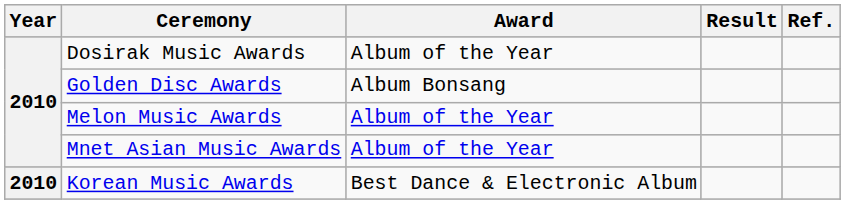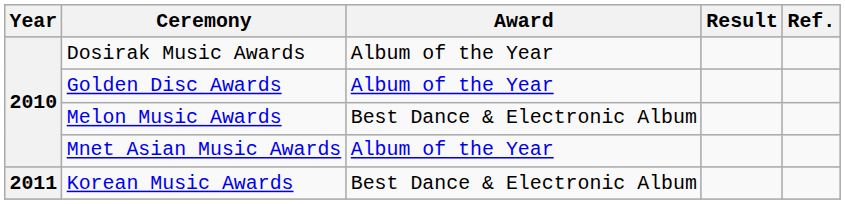 <table class="wikitable plainrowheaders">
 <tr>
 <th>Year</th>
 <th>Ceremony</th>
 <th>Award</th>
 <th>Result</th>
 <th>Ref.</th>
 </tr>
 <tr>
 <th scope="row" rowspan="4">2010</th>
 <td>Dosirak Music Awards</td>
 <td>Album of the Year</td>
 <td></td>
 <td style="text-align:center"></td>
 </tr>
 <tr>
 <td><a href='#'>Golden Disc Awards</a></td>
-<td>Album Bonsang</td>
+<td><a href='#'>Album of the Year</a></td>
 <td></td>
 <td style="text-align:center"></td>
 </tr>
 <tr>
 <td><a href='#'>Melon Music Awards</a></td>
-<td><a href='#'>Album of the Year</a></td>
+<td>Best Dance & Electronic Album</td>
 <td></td>
 <td style="text-align:center"></td>
 </tr>
 <tr>
 <td><a href='#'>Mnet Asian Music Awards</a></td>
 <td><a href='#'>Album of the Year</a></td>
 <td></td>
 <td style="text-align:center"></td>
 </tr>
 <tr>
-<th scope="row">2010</th>
+<th scope="row">2011</th>
 <td><a href='#'>Korean Music Awards</a></td>
 <td>Best Dance & Electronic Album</td>
 <td></td>
 <td style="text-align:center"></td>
 </tr>
 </table>
